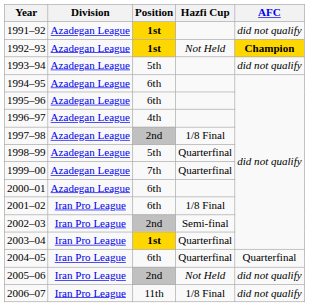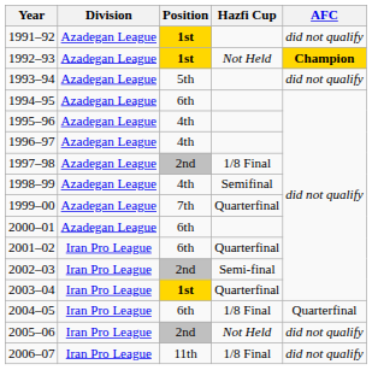 <table class="wikitable">
 <tr>
 <th>Year</th>
 <th>Division</th>
 <th>Position</th>
 <th>Hazfi Cup</th>
 <th><a href='#'>AFC</a></th>
 </tr>
 <tr align="center">
 <td>1991–92</td>
 <td><a href='#'>Azadegan League</a></td>
 <td bgcolor=gold><strong>1st</strong></td>
 <td></td>
 <td><em>did not qualify</em></td>
 </tr>
 <tr align="center">
 <td>1992–93</td>
 <td><a href='#'>Azadegan League</a></td>
 <td bgcolor=gold><strong>1st</strong></td>
 <td><em>Not Held</em></td>
 <td bgcolor=gold><strong>Champion</strong></td>
 </tr>
 <tr align="center">
 <td>1993–94</td>
 <td><a href='#'>Azadegan League</a></td>
 <td>5th</td>
 <td></td>
 <td><em>did not qualify</em></td>
 </tr>
 <tr align="center">
 <td>1994–95</td>
 <td><a href='#'>Azadegan League</a></td>
 <td>6th</td>
 <td></td>
 <td rowspan=10><em>did not qualify</em></td>
 </tr>
 <tr align="center">
 <td>1995–96</td>
 <td><a href='#'>Azadegan League</a></td>
-<td>6th</td>
+<td>4th</td>
 <td></td>
 </tr>
 <tr align="center">
 <td>1996–97</td>
 <td><a href='#'>Azadegan League</a></td>
 <td>4th</td>
 <td></td>
 </tr>
 <tr align="center">
 <td>1997–98</td>
 <td><a href='#'>Azadegan League</a></td>
 <td style="background:silver;">2nd</td>
 <td>1/8 Final</td>
 </tr>
 <tr align="center">
 <td>1998–99</td>
 <td><a href='#'>Azadegan League</a></td>
-<td>5th</td>
-<td>Quarterfinal</td>
+<td>4th</td>
+<td>Semifinal</td>
 </tr>
 <tr align="center">
 <td>1999–00</td>
 <td><a href='#'>Azadegan League</a></td>
 <td>7th</td>
 <td>Quarterfinal</td>
 </tr>
 <tr align="center">
 <td>2000–01</td>
 <td><a href='#'>Azadegan League</a></td>
 <td>6th</td>
 <td></td>
 </tr>
 <tr align="center">
 <td>2001–02</td>
 <td><a href='#'>Iran Pro League</a></td>
 <td>6th</td>
-<td>1/8 Final</td>
+<td>Quarterfinal</td>
 </tr>
 <tr align="center">
 <td>2002–03</td>
 <td><a href='#'>Iran Pro League</a></td>
 <td style="background:silver;">2nd</td>
 <td>Semi-final</td>
 </tr>
 <tr align="center">
 <td>2003–04</td>
 <td><a href='#'>Iran Pro League</a></td>
 <td bgcolor=gold><strong>1st</strong></td>
 <td>Quarterfinal</td>
 </tr>
 <tr align="center">
 <td>2004–05</td>
 <td><a href='#'>Iran Pro League</a></td>
 <td>6th</td>
-<td>Quarterfinal</td>
+<td>1/8 Final</td>
 <td>Quarterfinal</td>
 </tr>
 <tr align="center">
 <td>2005–06</td>
 <td><a href='#'>Iran Pro League</a></td>
 <td style="background:silver;">2nd</td>
 <td><em>Not Held</em></td>
 <td><em>did not qualify</em></td>
 </tr>
 <tr align="center">
 <td>2006–07</td>
 <td><a href='#'>Iran Pro League</a></td>
 <td>11th</td>
 <td>1/8 Final</td>
 <td><em>did not qualify</em></td>
 </tr>
 </table>
